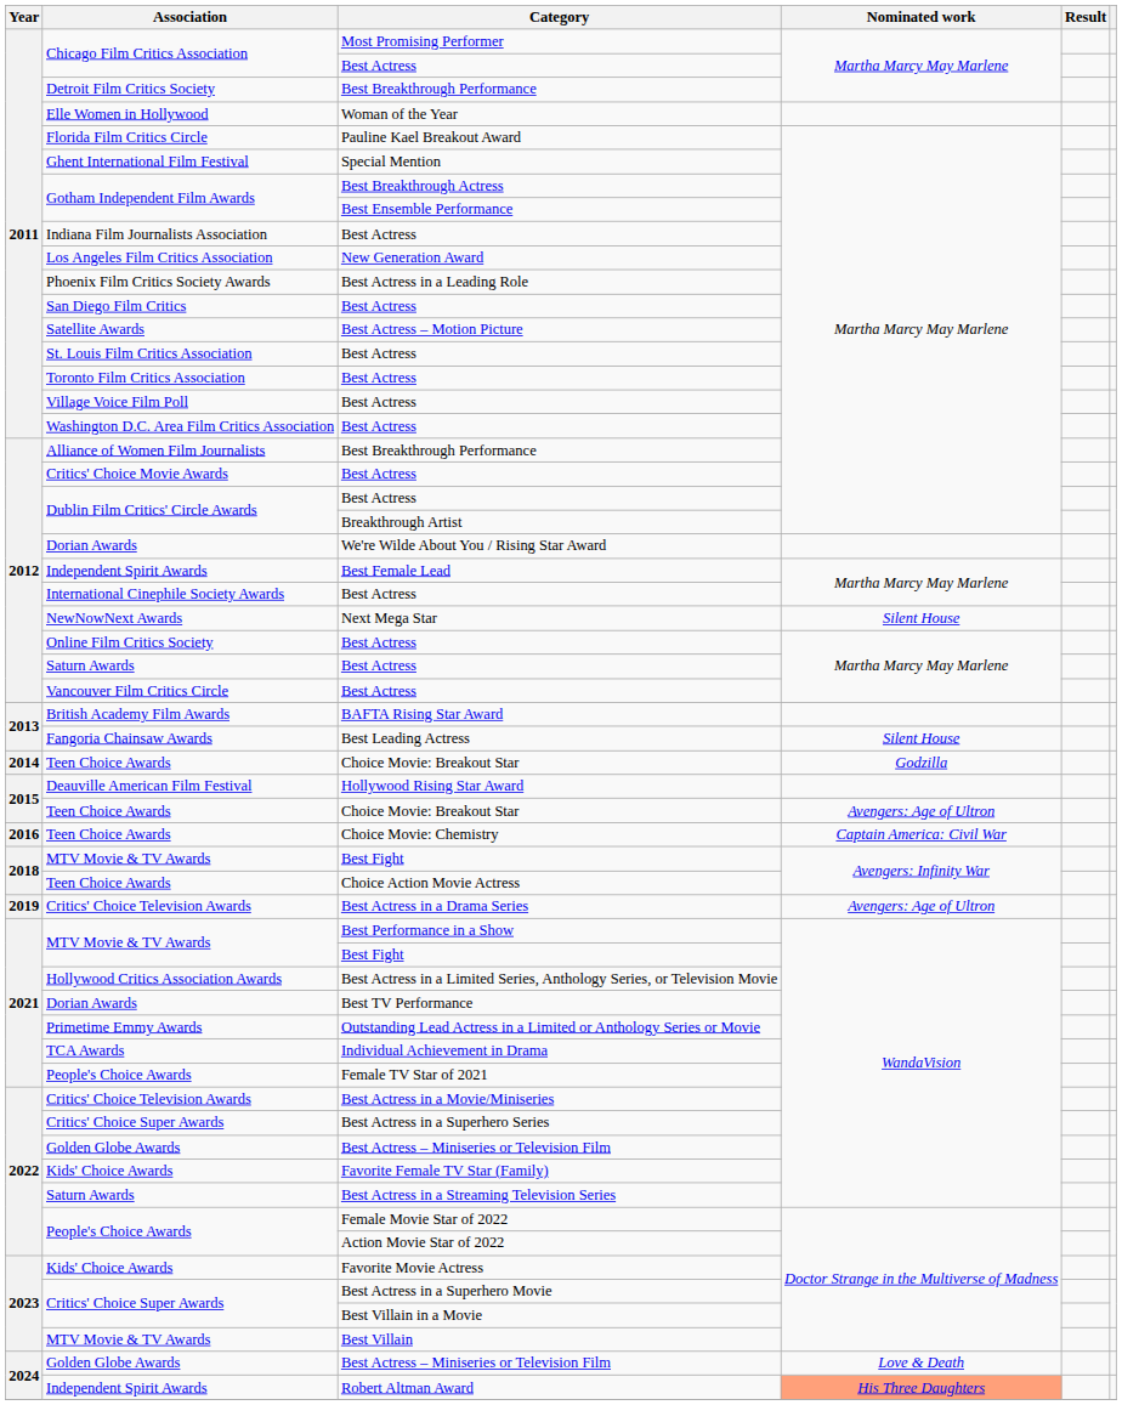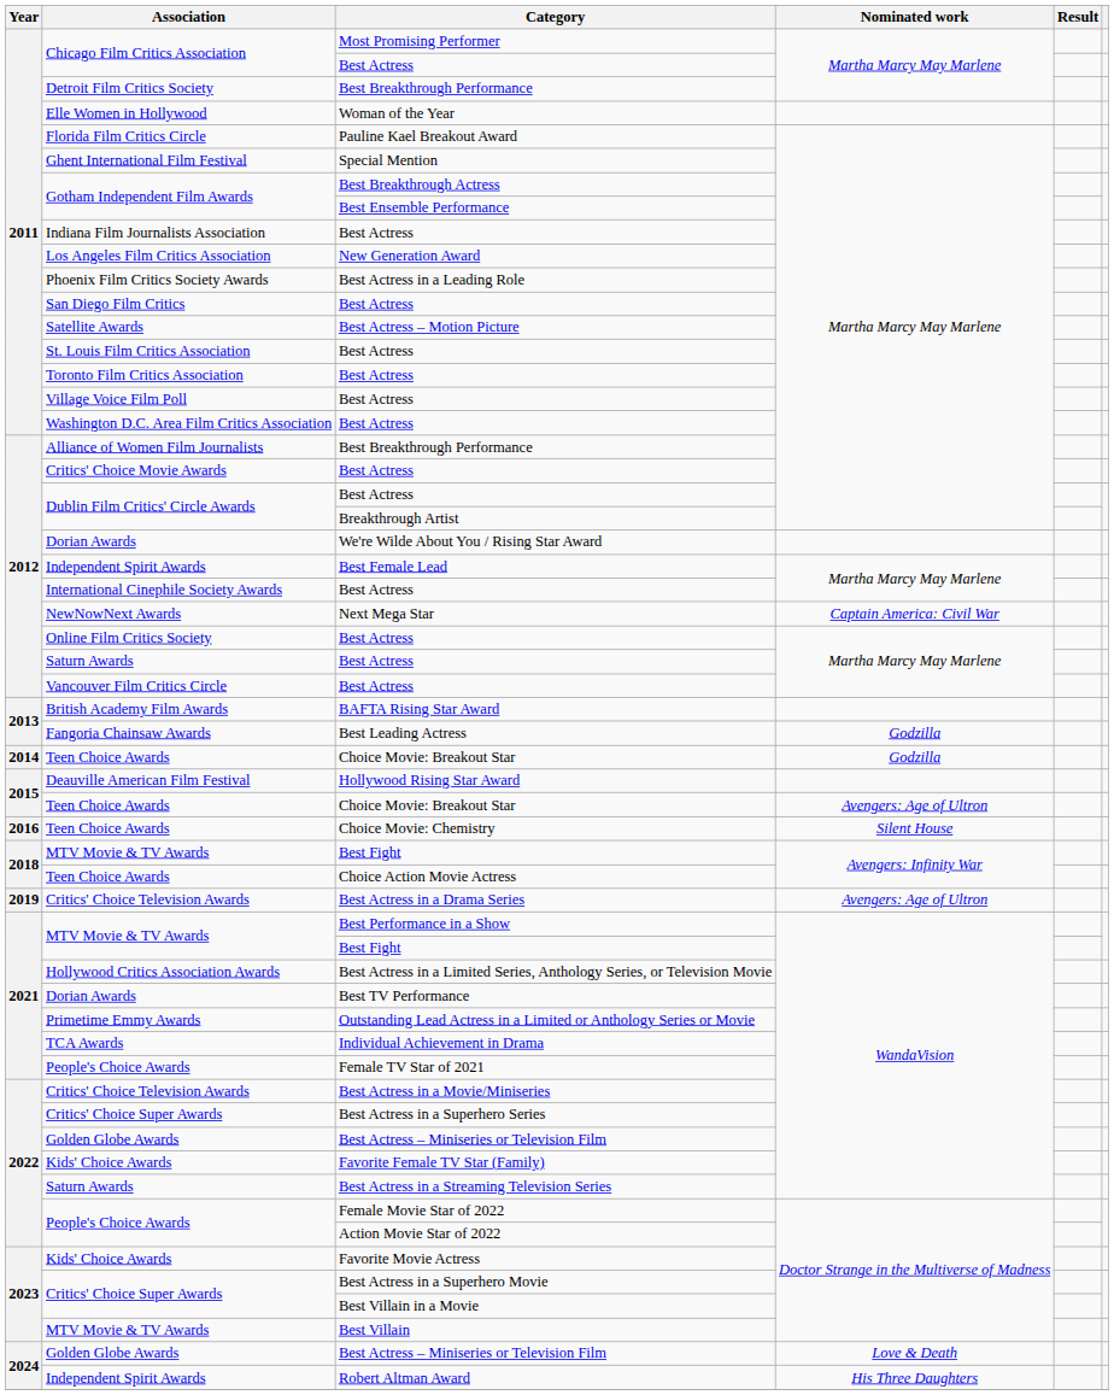 <table class="wikitable sortable plainrowheaders">
 <tr>
 <th>Year</th>
 <th>Association</th>
 <th>Category</th>
 <th>Nominated work</th>
 <th>Result</th>
 <th class="unsortable"></th>
 </tr>
 <tr>
 <th scope="row" rowspan="17" style="text-align:center;">2011</th>
 <td rowspan="2"><a href='#'>Chicago Film Critics Association</a></td>
 <td><a href='#'>Most Promising Performer</a></td>
 <td rowspan="3" style="text-align:center;"><em><a href='#'>Martha Marcy May Marlene</a></em></td>
 <td></td>
 <td style="text-align:center;"></td>
 </tr>
 <tr>
 <td><a href='#'>Best Actress</a></td>
 <td></td>
 <td style="text-align:center;"></td>
 </tr>
 <tr>
 <td><a href='#'>Detroit Film Critics Society</a></td>
 <td><a href='#'>Best Breakthrough Performance</a></td>
 <td></td>
 <td style="text-align:center;"></td>
 </tr>
 <tr>
 <td><a href='#'>Elle Women in Hollywood</a></td>
 <td>Woman of the Year</td>
 <td></td>
 <td></td>
 <td style="text-align:center;"></td>
 </tr>
 <tr>
 <td><a href='#'>Florida Film Critics Circle</a></td>
 <td>Pauline Kael Breakout Award</td>
 <td rowspan="17" style="text-align:center;"><em>Martha Marcy May Marlene</em></td>
 <td></td>
 <td style="text-align:center;"></td>
 </tr>
 <tr>
 <td><a href='#'>Ghent International Film Festival</a></td>
 <td>Special Mention</td>
 <td></td>
 <td style="text-align:center;"></td>
 </tr>
 <tr>
 <td rowspan="2"><a href='#'>Gotham Independent Film Awards</a></td>
 <td><a href='#'>Best Breakthrough Actress</a></td>
 <td></td>
 <td rowspan="2" style="text-align:center;"></td>
 </tr>
 <tr>
 <td><a href='#'>Best Ensemble Performance</a></td>
 <td></td>
 </tr>
 <tr>
 <td>Indiana Film Journalists Association</td>
 <td>Best Actress</td>
 <td></td>
 <td style="text-align:center;"></td>
 </tr>
 <tr>
 <td><a href='#'>Los Angeles Film Critics Association</a></td>
 <td><a href='#'>New Generation Award</a></td>
 <td></td>
 <td style="text-align:center;"></td>
 </tr>
 <tr>
 <td>Phoenix Film Critics Society Awards</td>
 <td>Best Actress in a Leading Role</td>
 <td></td>
 <td style="text-align:center;"></td>
 </tr>
 <tr>
 <td><a href='#'>San Diego Film Critics</a></td>
 <td><a href='#'>Best Actress</a></td>
 <td></td>
 <td style="text-align:center;"></td>
 </tr>
 <tr>
 <td><a href='#'>Satellite Awards</a></td>
 <td><a href='#'>Best Actress – Motion Picture</a></td>
 <td></td>
 <td style="text-align:center;"></td>
 </tr>
 <tr>
 <td><a href='#'>St. Louis Film Critics Association</a></td>
 <td>Best Actress</td>
 <td></td>
 <td style="text-align:center;"></td>
 </tr>
 <tr>
 <td><a href='#'>Toronto Film Critics Association</a></td>
 <td><a href='#'>Best Actress</a></td>
 <td></td>
 <td style="text-align:center;"></td>
 </tr>
 <tr>
 <td><a href='#'>Village Voice Film Poll</a></td>
 <td>Best Actress</td>
 <td></td>
 <td style="text-align:center;"></td>
 </tr>
 <tr>
 <td><a href='#'>Washington D.C. Area Film Critics Association</a></td>
 <td><a href='#'>Best Actress</a></td>
 <td></td>
 <td style="text-align:center;"></td>
 </tr>
 <tr>
 <th scope="row" rowspan="11" style="text-align:center;">2012</th>
 <td><a href='#'>Alliance of Women Film Journalists</a></td>
 <td>Best Breakthrough Performance</td>
 <td></td>
 <td style="text-align:center;"></td>
 </tr>
 <tr>
 <td><a href='#'>Critics' Choice Movie Awards</a></td>
 <td><a href='#'>Best Actress</a></td>
 <td></td>
 <td style="text-align:center;"></td>
 </tr>
 <tr>
 <td rowspan="2"><a href='#'>Dublin Film Critics' Circle Awards</a></td>
 <td>Best Actress</td>
 <td></td>
 <td rowspan="2" style="text-align:center;"></td>
 </tr>
 <tr>
 <td>Breakthrough Artist</td>
 <td></td>
 </tr>
 <tr>
 <td><a href='#'>Dorian Awards</a></td>
 <td>We're Wilde About You / Rising Star Award</td>
 <td></td>
 <td></td>
 <td style="text-align:center;"></td>
 </tr>
 <tr>
 <td><a href='#'>Independent Spirit Awards</a></td>
 <td><a href='#'>Best Female Lead</a></td>
 <td rowspan="2" style="text-align:center;"><em>Martha Marcy May Marlene</em></td>
 <td></td>
 <td style="text-align:center;"></td>
 </tr>
 <tr>
 <td><a href='#'>International Cinephile Society Awards</a></td>
 <td>Best Actress</td>
 <td></td>
 <td style="text-align:center;"></td>
 </tr>
 <tr>
 <td><a href='#'>NewNowNext Awards</a></td>
 <td>Next Mega Star</td>
-<td style="text-align:center;"><em><a href='#'>Silent House</a></em></td>
+<td style="text-align:center;"><em><a href='#'>Captain America: Civil War</a></em></td>
 <td></td>
 <td style="text-align:center;"></td>
 </tr>
 <tr>
 <td><a href='#'>Online Film Critics Society</a></td>
 <td><a href='#'>Best Actress</a></td>
 <td rowspan="3" style="text-align:center;"><em>Martha Marcy May Marlene</em></td>
 <td></td>
 <td style="text-align:center;"></td>
 </tr>
 <tr>
 <td><a href='#'>Saturn Awards</a></td>
 <td><a href='#'>Best Actress</a></td>
 <td></td>
 <td style="text-align:center;"></td>
 </tr>
 <tr>
 <td><a href='#'>Vancouver Film Critics Circle</a></td>
 <td><a href='#'>Best Actress</a></td>
 <td></td>
 <td style="text-align:center;"></td>
 </tr>
 <tr>
 <th scope="row" rowspan="2" style="text-align:center;">2013</th>
 <td><a href='#'>British Academy Film Awards</a></td>
 <td><a href='#'>BAFTA Rising Star Award</a></td>
 <td></td>
 <td></td>
 <td style="text-align:center;"></td>
 </tr>
 <tr>
 <td><a href='#'>Fangoria Chainsaw Awards</a></td>
 <td>Best Leading Actress</td>
-<td style="text-align:center;"><em><a href='#'>Silent House</a></em></td>
+<td style="text-align:center;"><em><a href='#'>Godzilla</a></em></td>
 <td></td>
 <td style="text-align:center;"></td>
 </tr>
 <tr>
 <th scope="row" style="text-align:center;">2014</th>
 <td><a href='#'>Teen Choice Awards</a></td>
 <td>Choice Movie: Breakout Star</td>
 <td style="text-align:center;"><em><a href='#'>Godzilla</a></em></td>
 <td></td>
 <td style="text-align:center;"></td>
 </tr>
 <tr>
 <th scope="row" rowspan="2" style="text-align:center;">2015</th>
 <td><a href='#'>Deauville American Film Festival</a></td>
 <td><a href='#'>Hollywood Rising Star Award</a></td>
 <td></td>
 <td></td>
 <td style="text-align:center;"></td>
 </tr>
 <tr>
 <td><a href='#'>Teen Choice Awards</a></td>
 <td>Choice Movie: Breakout Star</td>
 <td style="text-align:center;"><em><a href='#'>Avengers: Age of Ultron</a></em></td>
 <td></td>
 <td style="text-align:center;"></td>
 </tr>
 <tr>
 <th scope="row" style="text-align:center;">2016</th>
 <td><a href='#'>Teen Choice Awards</a></td>
 <td>Choice Movie: Chemistry</td>
-<td style="text-align:center;"><em><a href='#'>Captain America: Civil War</a></em></td>
+<td style="text-align:center;"><em><a href='#'>Silent House</a></em></td>
 <td></td>
 <td style="text-align:center;"></td>
 </tr>
 <tr>
 <th scope="row" rowspan="2" style="text-align:center;">2018</th>
 <td><a href='#'>MTV Movie & TV Awards</a></td>
 <td><a href='#'>Best Fight</a></td>
 <td rowspan="2" style="text-align:center;"><em><a href='#'>Avengers: Infinity War</a></em></td>
 <td></td>
 <td style="text-align:center;"></td>
 </tr>
 <tr>
 <td><a href='#'>Teen Choice Awards</a></td>
 <td>Choice Action Movie Actress</td>
 <td></td>
 <td style="text-align:center;"></td>
 </tr>
 <tr>
 <th scope="row" style="text-align:center;">2019</th>
 <td><a href='#'>Critics' Choice Television Awards</a></td>
 <td><a href='#'>Best Actress in a Drama Series</a></td>
 <td style="text-align:center;"><em><a href='#'>Avengers: Age of Ultron</a></em></td>
 <td></td>
 <td style="text-align:center;"></td>
 </tr>
 <tr>
 <th scope="row" rowspan="7" style="text-align:center;">2021</th>
 <td rowspan="2"><a href='#'>MTV Movie & TV Awards</a></td>
 <td><a href='#'>Best Performance in a Show</a></td>
 <td rowspan="12" style="text-align:center;"><em><a href='#'>WandaVision</a></em></td>
 <td></td>
 <td rowspan="2" style="text-align:center;"></td>
 </tr>
 <tr>
 <td><a href='#'>Best Fight</a></td>
 <td></td>
 </tr>
 <tr>
 <td><a href='#'>Hollywood Critics Association Awards</a></td>
 <td>Best Actress in a Limited Series, Anthology Series, or Television Movie</td>
 <td></td>
 <td style="text-align:center;"></td>
 </tr>
 <tr>
 <td><a href='#'>Dorian Awards</a></td>
 <td>Best TV Performance</td>
 <td></td>
 <td style="text-align:center;"></td>
 </tr>
 <tr>
 <td><a href='#'>Primetime Emmy Awards</a></td>
 <td><a href='#'>Outstanding Lead Actress in a Limited or Anthology Series or Movie</a></td>
 <td></td>
 <td style="text-align:center;"></td>
 </tr>
 <tr>
 <td><a href='#'>TCA Awards</a></td>
 <td><a href='#'>Individual Achievement in Drama</a></td>
 <td></td>
 <td style="text-align:center;"></td>
 </tr>
 <tr>
 <td><a href='#'>People's Choice Awards</a></td>
 <td>Female TV Star of 2021</td>
 <td></td>
 <td style="text-align:center;"></td>
 </tr>
 <tr>
 <th scope="row" rowspan="7" style="text-align:center;">2022</th>
 <td><a href='#'>Critics' Choice Television Awards</a></td>
 <td><a href='#'>Best Actress in a Movie/Miniseries</a></td>
 <td></td>
 <td style="text-align:center;"></td>
 </tr>
 <tr>
 <td><a href='#'>Critics' Choice Super Awards</a></td>
 <td>Best Actress in a Superhero Series</td>
 <td></td>
 <td style="text-align:center;"></td>
 </tr>
 <tr>
 <td><a href='#'>Golden Globe Awards</a></td>
 <td><a href='#'>Best Actress – Miniseries or Television Film</a></td>
 <td></td>
 <td style="text-align:center;"></td>
 </tr>
 <tr>
 <td><a href='#'>Kids' Choice Awards</a></td>
 <td><a href='#'>Favorite Female TV Star (Family)</a></td>
 <td></td>
 <td style="text-align:center;"></td>
 </tr>
 <tr>
 <td><a href='#'>Saturn Awards</a></td>
 <td><a href='#'>Best Actress in a Streaming Television Series</a></td>
 <td></td>
 <td style="text-align:center;"></td>
 </tr>
 <tr>
 <td rowspan="2"><a href='#'>People's Choice Awards</a></td>
 <td>Female Movie Star of 2022</td>
 <td rowspan="6" style="text-align:center;"><em><a href='#'>Doctor Strange in the Multiverse of Madness</a></em></td>
 <td></td>
 <td rowspan="2" style="text-align:center;"></td>
 </tr>
 <tr>
 <td>Action Movie Star of 2022</td>
 <td></td>
 </tr>
 <tr>
 <th scope="row" rowspan="4" style="text-align:center;">2023</th>
 <td><a href='#'>Kids' Choice Awards</a></td>
 <td>Favorite Movie Actress</td>
 <td></td>
 <td style="text-align:center;"></td>
 </tr>
 <tr>
 <td rowspan="2"><a href='#'>Critics' Choice Super Awards</a></td>
 <td>Best Actress in a Superhero Movie</td>
 <td></td>
 <td rowspan="2" style="text-align:center;"></td>
 </tr>
 <tr>
 <td>Best Villain in a Movie</td>
 <td></td>
 </tr>
 <tr>
 <td><a href='#'>MTV Movie & TV Awards</a></td>
 <td><a href='#'>Best Villain</a></td>
 <td></td>
 <td style="text-align:center;"></td>
 </tr>
 <tr>
 <th rowspan="2" scope="row" style="text-align:center;">2024</th>
 <td><a href='#'>Golden Globe Awards</a></td>
 <td><a href='#'>Best Actress – Miniseries or Television Film</a></td>
 <td style="text-align:center;"><em><a href='#'>Love & Death</a></em></td>
 <td></td>
 <td style="text-align:center;"></td>
 </tr>
 <tr>
 <td><a href='#'>Independent Spirit Awards</a></td>
 <td><a href='#'>Robert Altman Award</a></td>
-<td style="background: lightsalmon; text-align:center;"><em><a href='#'>His Three Daughters</a></em></td>
+<td style="text-align:center;"><em><a href='#'>His Three Daughters</a></em></td>
 <td></td>
 <td></td>
 </tr>
 <tr>
 </tr>
 </table>
